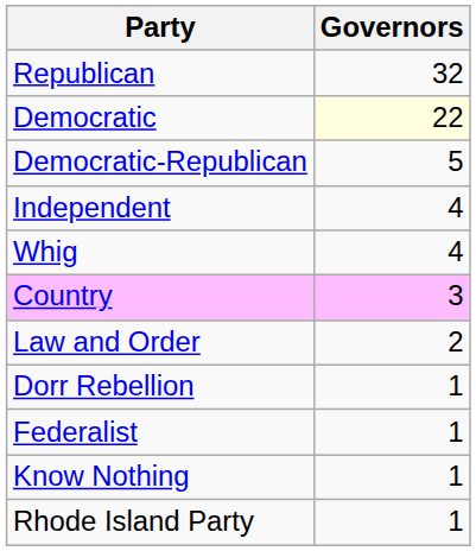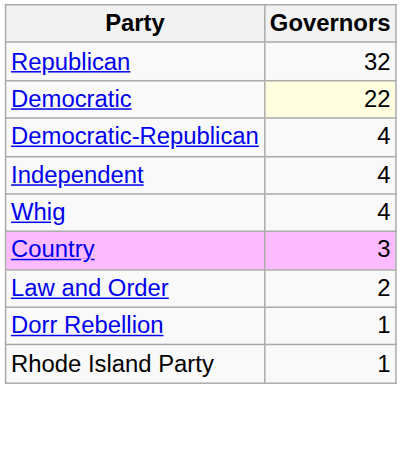 <table class=wikitable style="margin:0 0 0.5em 1em;">
 <tr>
 <th>Party</th>
 <th>Governors</th>
 </tr>
 <tr>
 <td><a href='#'>Republican</a></td>
 <td align=right>32</td>
 </tr>
 <tr>
 <td><a href='#'>Democratic</a></td>
 <td align=right style="background: lightyellow;">22</td>
 </tr>
 <tr>
 <td><a href='#'>Democratic-Republican</a></td>
-<td align=right>5</td>
+<td align=right>4</td>
 </tr>
 <tr>
 <td><a href='#'>Independent</a></td>
 <td align=right>4</td>
 </tr>
 <tr>
 <td><a href='#'>Whig</a></td>
 <td align=right>4</td>
 </tr>
 <tr style="background:#FFBBFF">
 <td><a href='#'>Country</a></td>
 <td align=right>3</td>
 </tr>
 <tr>
 <td><a href='#'>Law and Order</a></td>
 <td align=right>2</td>
 </tr>
 <tr>
 <td><a href='#'>Dorr Rebellion</a></td>
 <td align=right>1</td>
 </tr>
 <tr>
-<td><a href='#'>Federalist</a></td>
-<td align=right>1</td>
-</tr>
-<tr>
-<td><a href='#'>Know Nothing</a></td>
-<td align=right>1</td>
-</tr>
-<tr>
 <td>Rhode Island Party</td>
 <td align=right>1</td>
 </tr>
 </table>
